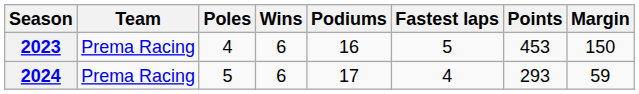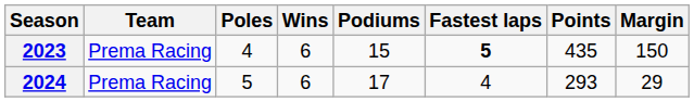 <table class="wikitable" style="font-size:85%; text-align:center;">
 <tr>
 <th>Season</th>
 <th>Team</th>
 <th>Poles</th>
 <th>Wins</th>
 <th>Podiums</th>
 <th>Fastest laps</th>
 <th>Points</th>
 <th>Margin</th>
 </tr>
 <tr>
 <th><a href='#'>2023</a></th>
 <td align=left> <a href='#'>Prema Racing</a></td>
 <td>4</td>
 <td>6</td>
-<td>16</td>
-<td>5</td>
-<td>453</td>
+<td>15</td>
+<td><strong>5</strong></td>
+<td>435</td>
 <td>150</td>
 </tr>
 <tr>
 <th><a href='#'>2024</a></th>
 <td align=left> <a href='#'>Prema Racing</a></td>
 <td>5</td>
 <td>6</td>
 <td>17</td>
 <td>4</td>
 <td>293</td>
-<td>59</td>
+<td>29</td>
 </tr>
 </table>
